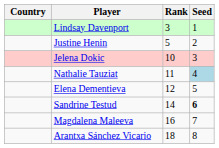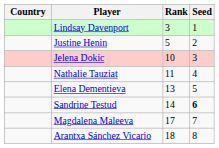 <table class="sortable wikitable">
 <tr>
 <th width="70">Country</th>
 <th width="175">Player</th>
 <th>Rank</th>
 <th>Seed</th>
 </tr>
 <tr style="background:#cfc;">
 <td></td>
 <td><a href='#'>Lindsay Davenport</a></td>
 <td>3</td>
 <td>1</td>
 </tr>
 <tr>
 <td></td>
 <td><a href='#'>Justine Henin</a></td>
 <td>5</td>
 <td>2</td>
 </tr>
 <tr style="background:#fcc;">
 <td></td>
 <td><a href='#'>Jelena Dokic</a></td>
 <td>10</td>
 <td>3</td>
 </tr>
 <tr>
 <td></td>
 <td><a href='#'>Nathalie Tauziat</a></td>
 <td>11</td>
-<td style="background: lightblue;">4</td>
+<td>4</td>
 </tr>
 <tr>
 <td></td>
 <td><a href='#'>Elena Dementieva</a></td>
-<td>12</td>
+<td>13</td>
 <td>5</td>
 </tr>
 <tr>
 <td></td>
 <td><a href='#'>Sandrine Testud</a></td>
 <td>14</td>
 <td><strong>6</strong></td>
 </tr>
 <tr>
 <td></td>
 <td><a href='#'>Magdalena Maleeva</a></td>
-<td>16</td>
+<td>17</td>
 <td>7</td>
 </tr>
 <tr>
 <td></td>
 <td><a href='#'>Arantxa Sánchez Vicario</a></td>
 <td>18</td>
 <td>8</td>
 </tr>
 </table>
